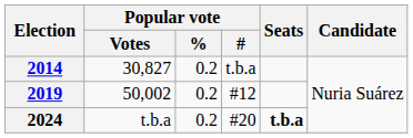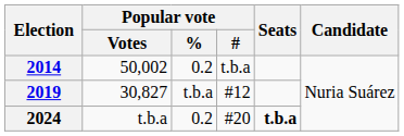 <table class="wikitable" style="text-align:right; font-size:100%; line-height:16px; ">
 <tr>
 <th rowspan="2" width="65">Election</th>
 <th colspan="3">Popular vote</th>
 <th rowspan="2">Seats</th>
 <th rowspan="2">Candidate</th>
 </tr>
 <tr>
 <th width="75">Votes</th>
 <th width="35">%</th>
 <th width="25">#</th>
 </tr>
 <tr>
 <th><a href='#'>2014</a></th>
-<td>30,827</td>
+<td>50,002</td>
 <td>0.2</td>
 <td>t.b.a</td>
 <td></td>
 <td rowspan="3" align="left">Nuria Suárez</td>
 </tr>
 <tr>
 <th><a href='#'>2019</a></th>
-<td>50,002</td>
-<td>0.2</td>
+<td>30,827</td>
+<td>t.b.a</td>
 <td>#12</td>
 <td></td>
 </tr>
 <tr>
 <th>2024</th>
 <td>t.b.a</td>
 <td>0.2</td>
 <td>#20</td>
 <td><strong>t.b.a</strong></td>
 </tr>
 </table>
